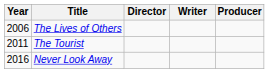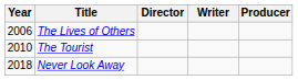 <table class="wikitable">
 <tr>
 <th>Year</th>
 <th>Title</th>
 <th width=65>Director</th>
 <th width=65>Writer</th>
 <th>Producer</th>
 </tr>
 <tr>
 <td>2006</td>
 <td><em><a href='#'>The Lives of Others</a></em></td>
 <td></td>
 <td></td>
 <td></td>
 </tr>
 <tr>
-<td>2011</td>
+<td>2010</td>
 <td><em><a href='#'>The Tourist</a></em></td>
 <td></td>
 <td></td>
 <td></td>
 </tr>
 <tr>
-<td>2016</td>
+<td>2018</td>
 <td><em><a href='#'>Never Look Away</a></em></td>
 <td></td>
 <td></td>
 <td></td>
 </tr>
 </table>
